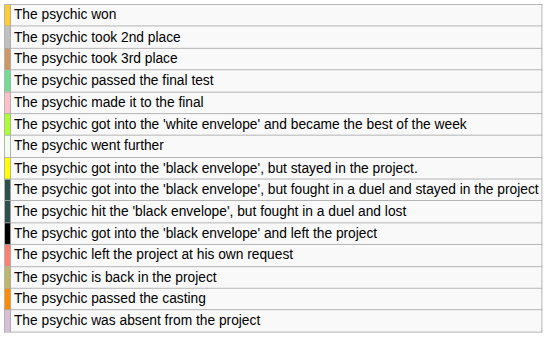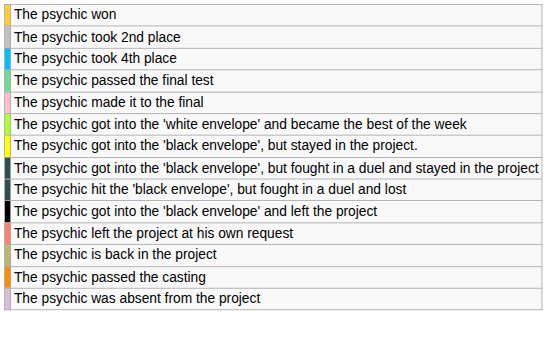 <table class="wikitable">
 <tr>
 <td bgcolor=#ffcc33></td>
 <td>The psychic won</td>
 </tr>
 <tr>
 <td bgcolor=silver></td>
 <td>The psychic took 2nd place</td>
 </tr>
 <tr>
-<td bgcolor=#cc9966></td>
-<td>The psychic took 3rd place</td>
+<td bgcolor=#00BFFF></td>
+<td>The psychic took 4th place</td>
 </tr>
 <tr>
 <td bgcolor=#70DB93></td>
 <td>The psychic passed the final test</td>
 </tr>
 <tr>
 <td bgcolor=#FFC0CB></td>
 <td>The psychic made it to the final</td>
 </tr>
 <tr>
 <td bgcolor=#ADFF2F></td>
 <td>The psychic got into the 'white envelope' and became the best of the week</td>
-</tr>
-<tr>
-<td bgcolor=#F0FFF0></td>
-<td>The psychic went further</td>
 </tr>
 <tr>
 <td bgcolor=#FFFF00></td>
 <td>The psychic got into the 'black envelope', but stayed in the project.</td>
 </tr>
 <tr>
 <td bgcolor=#2F4F4F></td>
 <td>The psychic got into the 'black envelope', but fought in a duel and stayed in the project</td>
 </tr>
 <tr>
 <td bgcolor=#2F4F4F></td>
 <td>The psychic hit the 'black envelope', but fought in a duel and lost</td>
 </tr>
 <tr>
 <td style="background: Black" align="center"></td>
 <td>The psychic got into the 'black envelope' and left the project</td>
 </tr>
 <tr>
 <td bgcolor=#FA8072></td>
 <td>The psychic left the project at his own request</td>
 </tr>
 <tr>
 <td bgcolor=#BDB76B></td>
 <td>The psychic is back in the project</td>
 </tr>
 <tr>
 <td bgcolor=#FF8C00></td>
 <td>The psychic passed the casting</td>
 </tr>
 <tr>
 <td bgcolor=#D8BFD8></td>
 <td>The psychic was absent from the project</td>
 </tr>
 </table>
